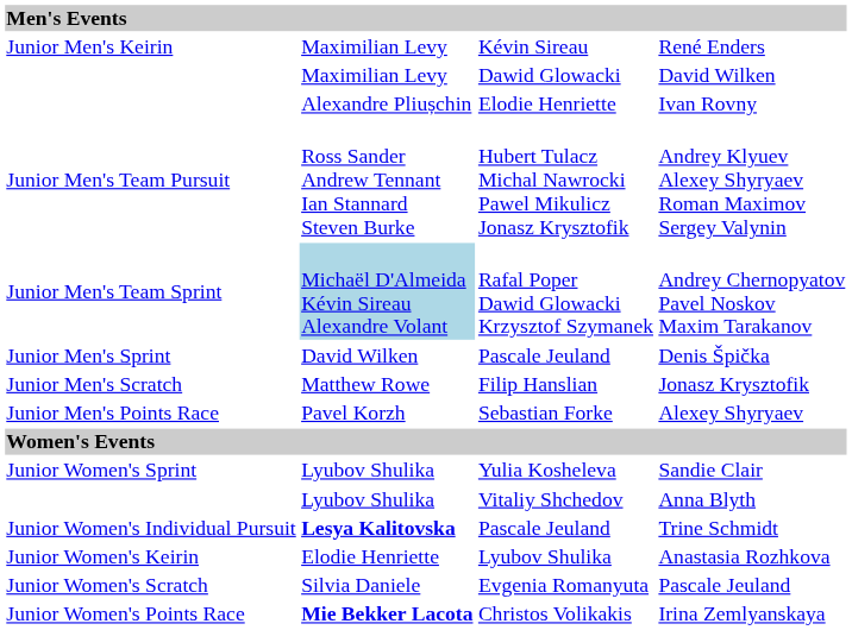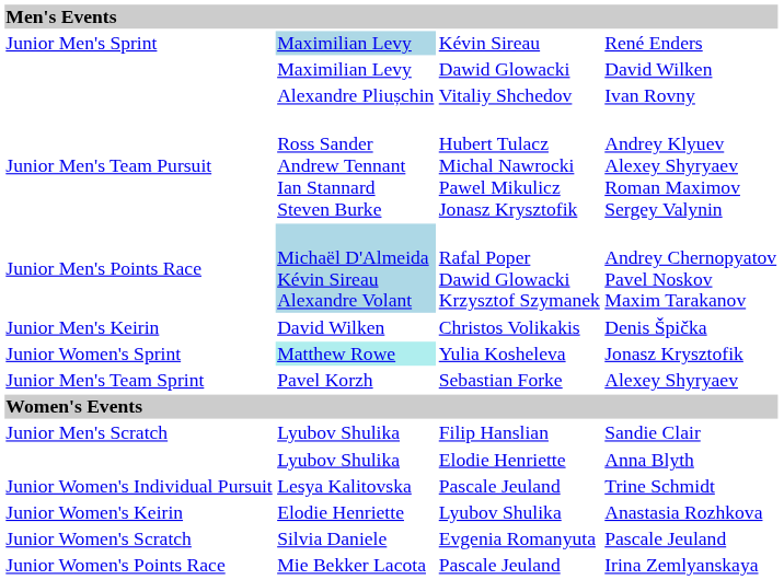 <table>
 <tr bgcolor="#cccccc">
 <td colspan=7><strong>Men's Events</strong></td>
 </tr>
 <tr>
-<td><a href='#'>Junior Men's Keirin</a></td>
-<td> <a href='#'>Maximilian Levy</a></td>
+<td><a href='#'>Junior Men's Sprint</a></td>
+<td style="background: lightblue;"> <a href='#'>Maximilian Levy</a></td>
 <td> <a href='#'>Kévin Sireau</a></td>
 <td> <a href='#'>René Enders</a></td>
 </tr>
 <tr>
 <td></td>
 <td> <a href='#'>Maximilian Levy</a></td>
 <td> <a href='#'>Dawid Glowacki</a></td>
 <td> <a href='#'>David Wilken</a></td>
 </tr>
 <tr>
 <td></td>
 <td> <a href='#'>Alexandre Pliușchin</a></td>
-<td> <a href='#'>Elodie Henriette</a></td>
+<td> <a href='#'>Vitaliy Shchedov</a></td>
 <td> <a href='#'>Ivan Rovny</a></td>
 </tr>
 <tr>
 <td><a href='#'>Junior Men's Team Pursuit</a></td>
 <td> <br><a href='#'>Ross Sander</a><br><a href='#'>Andrew Tennant</a><br><a href='#'>Ian Stannard</a><br><a href='#'>Steven Burke</a></td>
 <td> <br><a href='#'>Hubert Tulacz</a><br><a href='#'>Michal Nawrocki</a><br><a href='#'>Pawel Mikulicz</a><br><a href='#'>Jonasz Krysztofik</a></td>
 <td><br> <a href='#'>Andrey Klyuev</a> <br><a href='#'>Alexey Shyryaev</a> <br><a href='#'>Roman Maximov</a><br><a href='#'>Sergey Valynin</a></td>
 </tr>
 <tr>
-<td><a href='#'>Junior Men's Team Sprint</a></td>
+<td><a href='#'>Junior Men's Points Race</a></td>
 <td style="background: lightblue;"> <br><a href='#'>Michaël D'Almeida</a><br><a href='#'>Kévin Sireau</a><br> <a href='#'>Alexandre Volant</a></td>
 <td> <br><a href='#'>Rafal Poper</a><br><a href='#'>Dawid Glowacki</a> <br><a href='#'>Krzysztof Szymanek</a></td>
 <td><br> <a href='#'>Andrey Chernopyatov</a> <br><a href='#'>Pavel Noskov</a> <br><a href='#'>Maxim Tarakanov</a></td>
 </tr>
 <tr>
-<td><a href='#'>Junior Men's Sprint</a></td>
+<td><a href='#'>Junior Men's Keirin</a></td>
 <td> <a href='#'>David Wilken</a></td>
-<td> <a href='#'>Pascale Jeuland</a></td>
+<td> <a href='#'>Christos Volikakis</a></td>
 <td> <a href='#'>Denis Špička</a></td>
 </tr>
 <tr>
-<td><a href='#'>Junior Men's Scratch</a></td>
-<td> <a href='#'>Matthew Rowe</a></td>
-<td> <a href='#'>Filip Hanslian</a></td>
+<td><a href='#'>Junior Women's Sprint</a></td>
+<td style="background: paleturquoise;"> <a href='#'>Matthew Rowe</a></td>
+<td> <a href='#'>Yulia Kosheleva</a></td>
 <td> <a href='#'>Jonasz Krysztofik</a></td>
 </tr>
 <tr>
-<td><a href='#'>Junior Men's Points Race</a></td>
+<td><a href='#'>Junior Men's Team Sprint</a></td>
 <td> <a href='#'>Pavel Korzh</a></td>
 <td> <a href='#'>Sebastian Forke</a></td>
 <td> <a href='#'>Alexey Shyryaev</a></td>
 </tr>
 <tr bgcolor="#cccccc">
 <td colspan=7><strong>Women's Events</strong></td>
 </tr>
 <tr>
-<td><a href='#'>Junior Women's Sprint</a></td>
+<td><a href='#'>Junior Men's Scratch</a></td>
 <td> <a href='#'>Lyubov Shulika</a></td>
-<td> <a href='#'>Yulia Kosheleva</a></td>
+<td> <a href='#'>Filip Hanslian</a></td>
 <td> <a href='#'>Sandie Clair</a></td>
 </tr>
 <tr>
 <td></td>
 <td> <a href='#'>Lyubov Shulika</a></td>
-<td> <a href='#'>Vitaliy Shchedov</a></td>
+<td> <a href='#'>Elodie Henriette</a></td>
 <td> <a href='#'>Anna Blyth</a></td>
 </tr>
 <tr>
 <td><a href='#'>Junior Women's Individual Pursuit</a></td>
-<td><strong> <a href='#'>Lesya Kalitovska</a></strong></td>
+<td> <a href='#'>Lesya Kalitovska</a></td>
 <td> <a href='#'>Pascale Jeuland</a></td>
 <td> <a href='#'>Trine Schmidt</a></td>
 </tr>
 <tr>
 <td><a href='#'>Junior Women's Keirin</a></td>
 <td> <a href='#'>Elodie Henriette</a></td>
 <td> <a href='#'>Lyubov Shulika</a></td>
 <td> <a href='#'>Anastasia Rozhkova</a></td>
 </tr>
 <tr>
 <td><a href='#'>Junior Women's Scratch</a></td>
 <td> <a href='#'>Silvia Daniele</a></td>
 <td> <a href='#'>Evgenia Romanyuta</a></td>
 <td> <a href='#'>Pascale Jeuland</a></td>
 </tr>
 <tr>
 <td><a href='#'>Junior Women's Points Race</a></td>
-<td><strong> <a href='#'>Mie Bekker Lacota</a></strong></td>
-<td> <a href='#'>Christos Volikakis</a></td>
+<td> <a href='#'>Mie Bekker Lacota</a></td>
+<td> <a href='#'>Pascale Jeuland</a></td>
 <td> <a href='#'>Irina Zemlyanskaya</a></td>
 </tr>
 </table>
